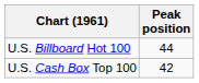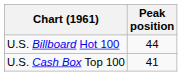 <table class="wikitable sortable">
 <tr>
 <th>Chart (1961)</th>
 <th>Peak<br> position</th>
 </tr>
 <tr>
 <td>U.S. <em><a href='#'>Billboard</a></em> <a href='#'>Hot 100</a></td>
 <td align="center">44</td>
 </tr>
 <tr>
 <td>U.S. <a href='#'><em>Cash Box</em></a> Top 100</td>
-<td align="center">42</td>
+<td align="center">41</td>
 </tr>
 </table>
